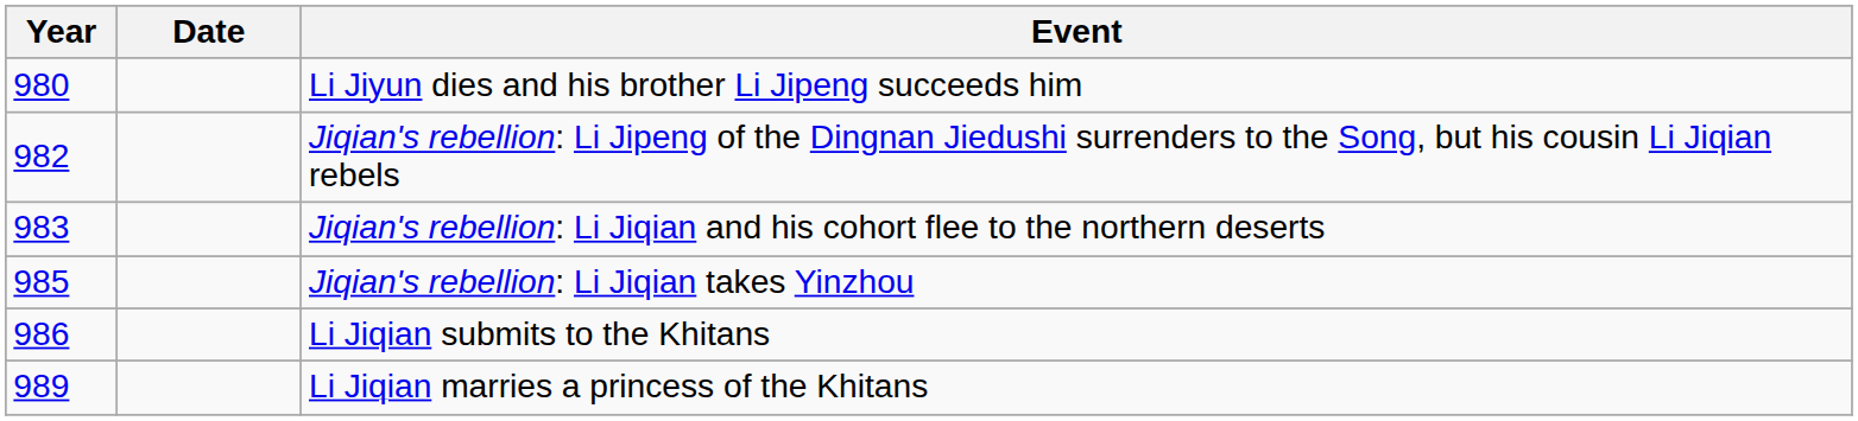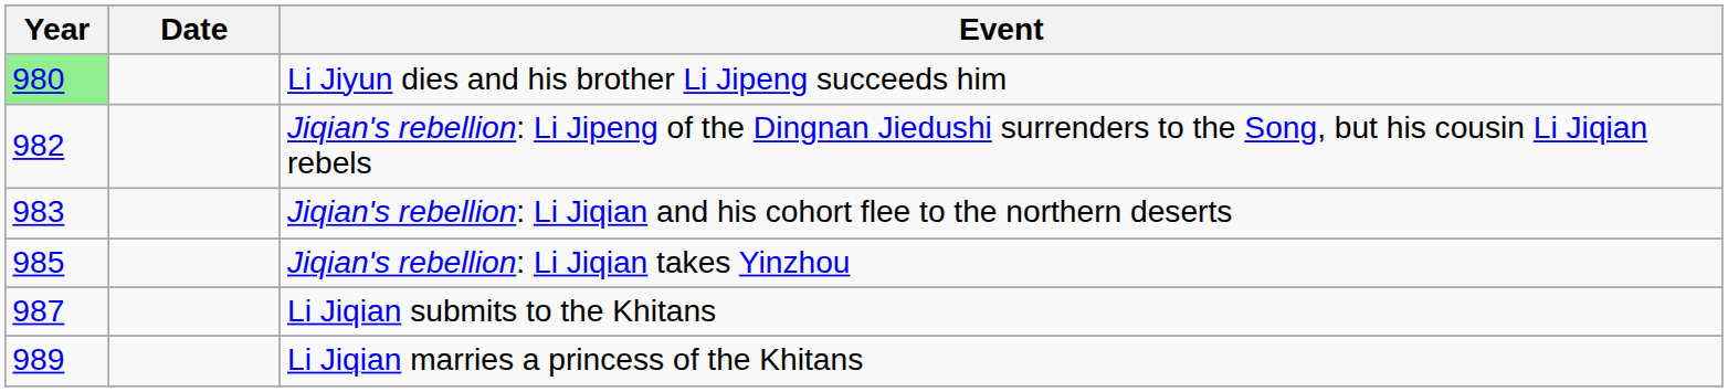 <table class="wikitable" width="100%">
 <tr>
 <th style="width:6%">Year</th>
 <th style="width:10%">Date</th>
 <th>Event</th>
 </tr>
 <tr>
-<td><a href='#'>980</a></td>
+<td style="background: lightgreen;"><a href='#'>980</a></td>
 <td></td>
 <td><a href='#'>Li Jiyun</a> dies and his brother <a href='#'>Li Jipeng</a> succeeds him</td>
 </tr>
 <tr>
 <td><a href='#'>982</a></td>
 <td></td>
 <td><em><a href='#'>Jiqian's rebellion</a></em>: <a href='#'>Li Jipeng</a> of the <a href='#'>Dingnan Jiedushi</a> surrenders to the <a href='#'>Song</a>, but his cousin <a href='#'>Li Jiqian</a> rebels</td>
 </tr>
 <tr>
 <td><a href='#'>983</a></td>
 <td></td>
 <td><em><a href='#'>Jiqian's rebellion</a></em>: <a href='#'>Li Jiqian</a> and his cohort flee to the northern deserts</td>
 </tr>
 <tr>
 <td><a href='#'>985</a></td>
 <td></td>
 <td><em><a href='#'>Jiqian's rebellion</a></em>: <a href='#'>Li Jiqian</a> takes <a href='#'>Yinzhou</a></td>
 </tr>
 <tr>
-<td><a href='#'>986</a></td>
+<td><a href='#'>987</a></td>
 <td></td>
 <td><a href='#'>Li Jiqian</a> submits to the Khitans</td>
 </tr>
 <tr>
 <td><a href='#'>989</a></td>
 <td></td>
 <td><a href='#'>Li Jiqian</a> marries a princess of the Khitans</td>
 </tr>
 </table>
